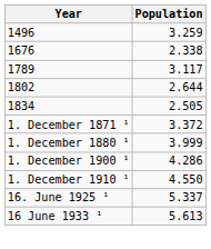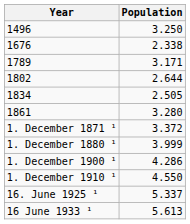 <table class="wikitable">
 <tr class="hintergrundfarbe5">
 <th>Year</th>
 <th>Population</th>
 </tr>
 <tr>
 <td>1496</td>
-<td style="text-align:right;">3.259</td>
+<td style="text-align:right;">3.250</td>
 </tr>
 <tr>
 <td>1676</td>
 <td style="text-align:right;">2.338</td>
 </tr>
 <tr>
 <td>1789</td>
-<td style="text-align:right;">3.117</td>
+<td style="text-align:right;">3.171</td>
 </tr>
 <tr>
 <td>1802</td>
 <td style="text-align:right;">2.644</td>
 </tr>
 <tr>
 <td>1834</td>
 <td style="text-align:right;">2.505</td>
+</tr>
+<tr>
+<td>1861</td>
+<td style="text-align:right;">3.280</td>
 </tr>
 <tr>
 <td>1. December 1871 ¹</td>
 <td style="text-align:right;">3.372</td>
 </tr>
 <tr>
 <td>1. December 1880 ¹</td>
 <td style="text-align:right;">3.999</td>
 </tr>
 <tr>
 <td>1. December 1900 ¹</td>
 <td style="text-align:right;">4.286</td>
 </tr>
 <tr>
 <td>1. December 1910 ¹</td>
 <td style="text-align:right;">4.550</td>
 </tr>
 <tr>
 <td>16. June 1925 ¹</td>
 <td style="text-align:right;">5.337</td>
 </tr>
 <tr>
 <td>16 June 1933 ¹</td>
 <td style="text-align:right;">5.613</td>
 </tr>
 </table>
